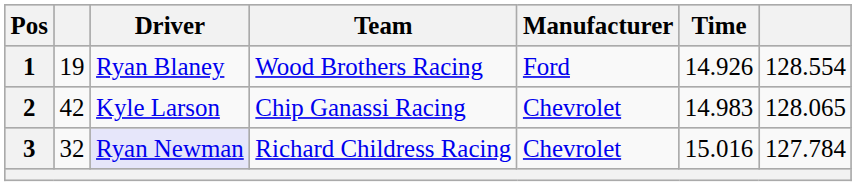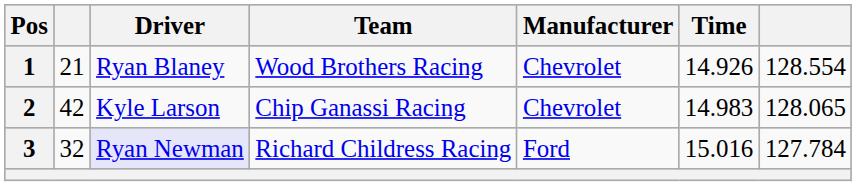 <table class="wikitable" style="font-size:95%">
 <tr>
 <th>Pos</th>
 <th></th>
 <th>Driver</th>
 <th>Team</th>
 <th>Manufacturer</th>
 <th>Time</th>
 <th></th>
 </tr>
 <tr>
 <th>1</th>
-<td>19</td>
+<td>21</td>
 <td><a href='#'>Ryan Blaney</a></td>
 <td><a href='#'>Wood Brothers Racing</a></td>
-<td><a href='#'>Ford</a></td>
+<td><a href='#'>Chevrolet</a></td>
 <td>14.926</td>
 <td>128.554</td>
 </tr>
 <tr>
 <th>2</th>
 <td>42</td>
 <td><a href='#'>Kyle Larson</a></td>
 <td><a href='#'>Chip Ganassi Racing</a></td>
 <td><a href='#'>Chevrolet</a></td>
 <td>14.983</td>
 <td>128.065</td>
 </tr>
 <tr>
 <th>3</th>
 <td>32</td>
 <td style="background: lavender;"><a href='#'>Ryan Newman</a></td>
 <td><a href='#'>Richard Childress Racing</a></td>
-<td><a href='#'>Chevrolet</a></td>
+<td><a href='#'>Ford</a></td>
 <td>15.016</td>
 <td>127.784</td>
 </tr>
 <tr>
 <th colspan="7"></th>
 </tr>
 </table>
